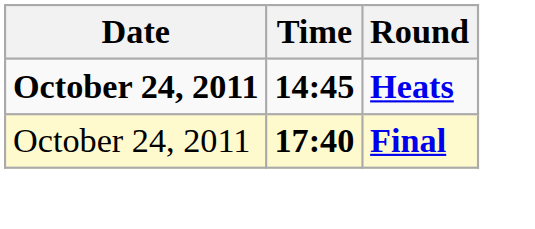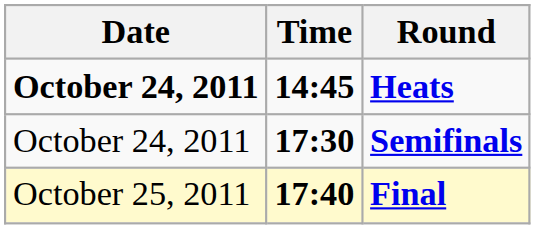 <table class="wikitable">
 <tr>
 <th>Date</th>
 <th>Time</th>
 <th>Round</th>
 </tr>
 <tr>
 <td><strong>October 24, 2011</strong></td>
 <td><strong>14:45</strong></td>
 <td><strong><a href='#'>Heats</a></strong></td>
 </tr>
+<tr>
+<td>October 24, 2011</td>
+<td><strong>17:30</strong></td>
+<td><strong><a href='#'>Semifinals</a></strong></td>
+</tr>
 <tr style=background:lemonchiffon>
-<td>October 24, 2011</td>
+<td>October 25, 2011</td>
 <td><strong>17:40</strong></td>
 <td><strong><a href='#'>Final</a></strong></td>
 </tr>
 </table>
